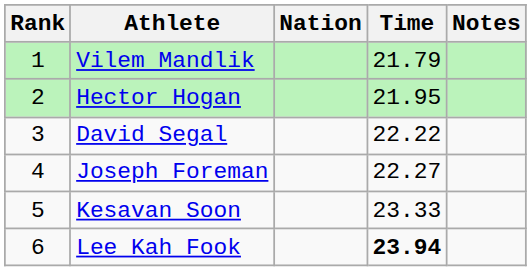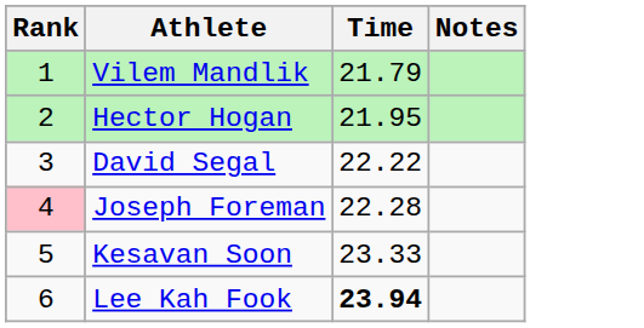 <table class="wikitable sortable" style="text-align:center">
 <tr>
 <th>Rank</th>
 <th>Athlete</th>
-<th>Nation</th>
 <th>Time</th>
 <th>Notes</th>
 </tr>
 <tr bgcolor=bbf3bb>
 <td>1</td>
 <td align=left><a href='#'>Vilem Mandlik</a></td>
-<td align=left></td>
 <td>21.79</td>
 <td></td>
 </tr>
 <tr bgcolor=bbf3bb>
 <td>2</td>
 <td align=left><a href='#'>Hector Hogan</a></td>
-<td align=left></td>
 <td>21.95</td>
 <td></td>
 </tr>
 <tr>
 <td>3</td>
 <td align=left><a href='#'>David Segal</a></td>
-<td align=left></td>
 <td>22.22</td>
 <td></td>
 </tr>
 <tr>
-<td>4</td>
+<td style="background: pink;">4</td>
 <td align=left><a href='#'>Joseph Foreman</a></td>
-<td align=left></td>
-<td>22.27</td>
+<td>22.28</td>
 <td></td>
 </tr>
 <tr>
 <td>5</td>
 <td align=left><a href='#'>Kesavan Soon</a></td>
-<td align=left></td>
 <td>23.33</td>
 <td></td>
 </tr>
 <tr>
 <td>6</td>
 <td align=left><a href='#'>Lee Kah Fook</a></td>
-<td align=left></td>
 <td><strong>23.94</strong></td>
 <td></td>
 </tr>
 </table>
